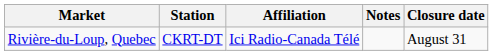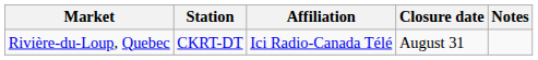 <table class="wikitable">
 <tr>
 <th>Market</th>
 <th>Station</th>
 <th>Affiliation</th>
+<th>Closure date</th>
 <th>Notes</th>
-<th>Closure date</th>
 </tr>
 <tr>
 <td><a href='#'>Rivière-du-Loup</a>, <a href='#'>Quebec</a></td>
 <td><a href='#'>CKRT-DT</a></td>
 <td><a href='#'>Ici Radio-Canada Télé</a></td>
+<td>August 31</td>
 <td></td>
-<td>August 31</td>
 </tr>
 </table>
